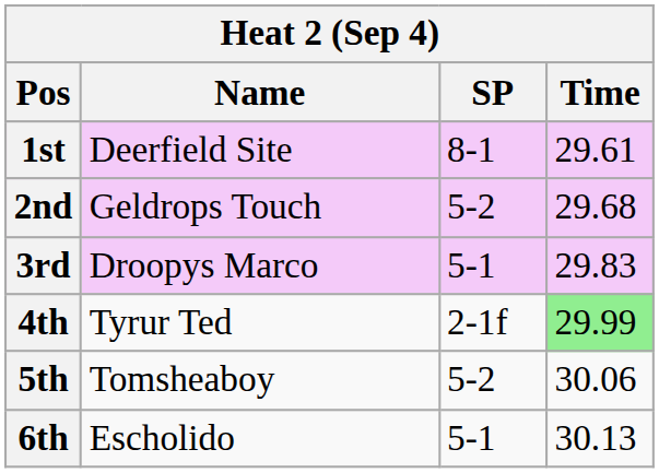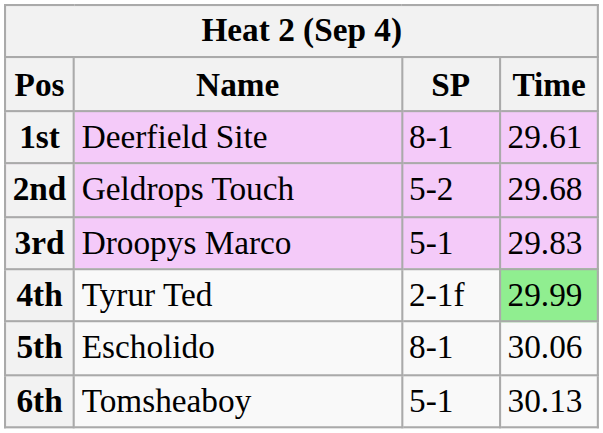 <table class="wikitable">
 <tr>
 <th colspan="6">Heat 2 (Sep 4)</th>
 </tr>
 <tr>
 <th width=20>Pos</th>
 <th width=150>Name</th>
 <th width=40>SP</th>
 <th width=40>Time</th>
 </tr>
 <tr style="background: #f4caf9;">
 <th>1st</th>
 <td>Deerfield Site</td>
 <td>8-1</td>
 <td>29.61</td>
 </tr>
 <tr style="background: #f4caf9;">
 <th>2nd</th>
 <td>Geldrops Touch</td>
 <td>5-2</td>
 <td>29.68</td>
 </tr>
 <tr style="background: #f4caf9;">
 <th>3rd</th>
 <td>Droopys Marco</td>
 <td>5-1</td>
 <td>29.83</td>
 </tr>
 <tr>
 <th>4th</th>
 <td>Tyrur Ted</td>
 <td>2-1f</td>
 <td style="background: lightgreen;">29.99</td>
 </tr>
 <tr>
 <th>5th</th>
-<td>Tomsheaboy</td>
-<td>5-2</td>
+<td>Escholido</td>
+<td>8-1</td>
 <td>30.06</td>
 </tr>
 <tr>
 <th>6th</th>
-<td>Escholido</td>
+<td>Tomsheaboy</td>
 <td>5-1</td>
 <td>30.13</td>
 </tr>
 </table>
